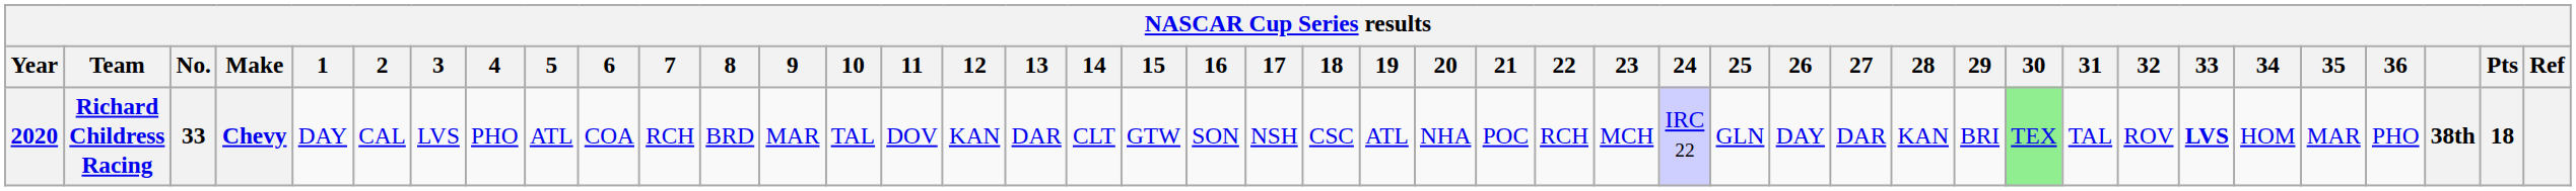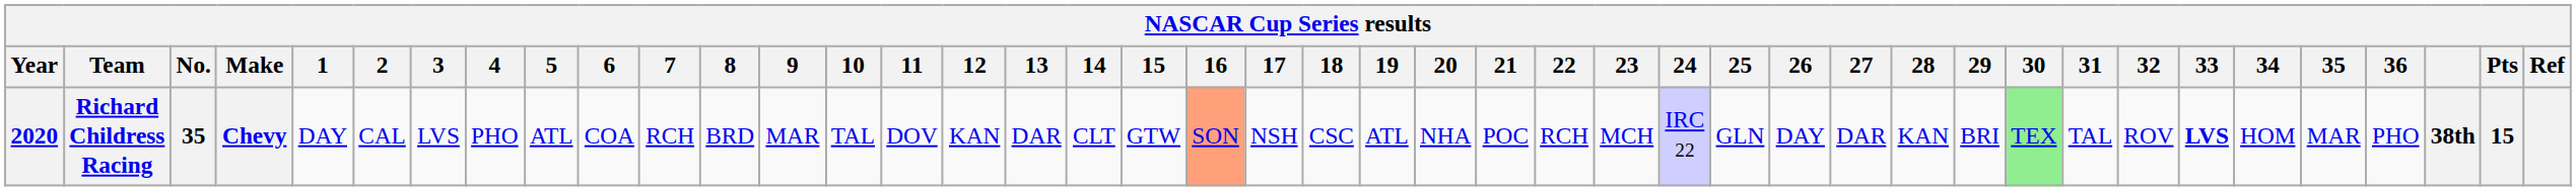 <table class="wikitable" style="text-align:center; font-size:75%">
 <tr>
 <th colspan=43><a href='#'>NASCAR Cup Series</a> results</th>
 </tr>
 <tr>
 <th>Year</th>
 <th>Team</th>
 <th>No.</th>
 <th>Make</th>
 <th>1</th>
 <th>2</th>
 <th>3</th>
 <th>4</th>
 <th>5</th>
 <th>6</th>
 <th>7</th>
 <th>8</th>
 <th>9</th>
 <th>10</th>
 <th>11</th>
 <th>12</th>
 <th>13</th>
 <th>14</th>
 <th>15</th>
 <th>16</th>
 <th>17</th>
 <th>18</th>
 <th>19</th>
 <th>20</th>
 <th>21</th>
 <th>22</th>
 <th>23</th>
 <th>24</th>
 <th>25</th>
 <th>26</th>
 <th>27</th>
 <th>28</th>
 <th>29</th>
 <th>30</th>
 <th>31</th>
 <th>32</th>
 <th>33</th>
 <th>34</th>
 <th>35</th>
 <th>36</th>
 <th></th>
 <th>Pts</th>
 <th>Ref</th>
 </tr>
 <tr>
 <th><a href='#'>2020</a></th>
 <th><a href='#'>Richard Childress Racing</a></th>
-<th>33</th>
+<th>35</th>
 <th><a href='#'>Chevy</a></th>
 <td><a href='#'>DAY</a></td>
 <td><a href='#'>CAL</a></td>
 <td><a href='#'>LVS</a></td>
 <td><a href='#'>PHO</a></td>
 <td><a href='#'>ATL</a></td>
 <td><a href='#'>COA</a></td>
 <td><a href='#'>RCH</a></td>
 <td><a href='#'>BRD</a></td>
 <td><a href='#'>MAR</a></td>
 <td><a href='#'>TAL</a></td>
 <td><a href='#'>DOV</a></td>
 <td><a href='#'>KAN</a></td>
 <td><a href='#'>DAR</a></td>
 <td><a href='#'>CLT</a></td>
 <td><a href='#'>GTW</a></td>
-<td><a href='#'>SON</a></td>
+<td style="background: lightsalmon;"><a href='#'>SON</a></td>
 <td><a href='#'>NSH</a></td>
 <td><a href='#'>CSC</a></td>
 <td><a href='#'>ATL</a></td>
 <td><a href='#'>NHA</a></td>
 <td><a href='#'>POC</a></td>
 <td><a href='#'>RCH</a></td>
 <td><a href='#'>MCH</a></td>
 <td style="background:#CFCFFF;"><a href='#'>IRC</a><br><small>22</small></td>
 <td><a href='#'>GLN</a></td>
 <td><a href='#'>DAY</a></td>
 <td><a href='#'>DAR</a></td>
 <td><a href='#'>KAN</a></td>
 <td><a href='#'>BRI</a></td>
 <td style="background: lightgreen;"><a href='#'>TEX</a></td>
 <td><a href='#'>TAL</a></td>
 <td><a href='#'>ROV</a></td>
 <td><strong><a href='#'>LVS</a></strong></td>
 <td><a href='#'>HOM</a></td>
 <td><a href='#'>MAR</a></td>
 <td><a href='#'>PHO</a></td>
 <th>38th</th>
-<th>18</th>
+<th>15</th>
 <th></th>
 </tr>
 </table>
